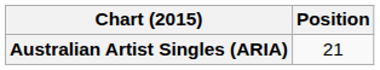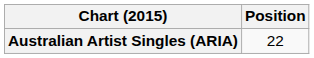 <table class="wikitable plainrowheaders" style="text-align:center">
 <tr>
 <th scope="col">Chart (2015)</th>
 <th scope="col">Position</th>
 </tr>
 <tr>
 <th scope="row">Australian Artist Singles (ARIA)</th>
-<td>21</td>
+<td>22</td>
 </tr>
 </table>
